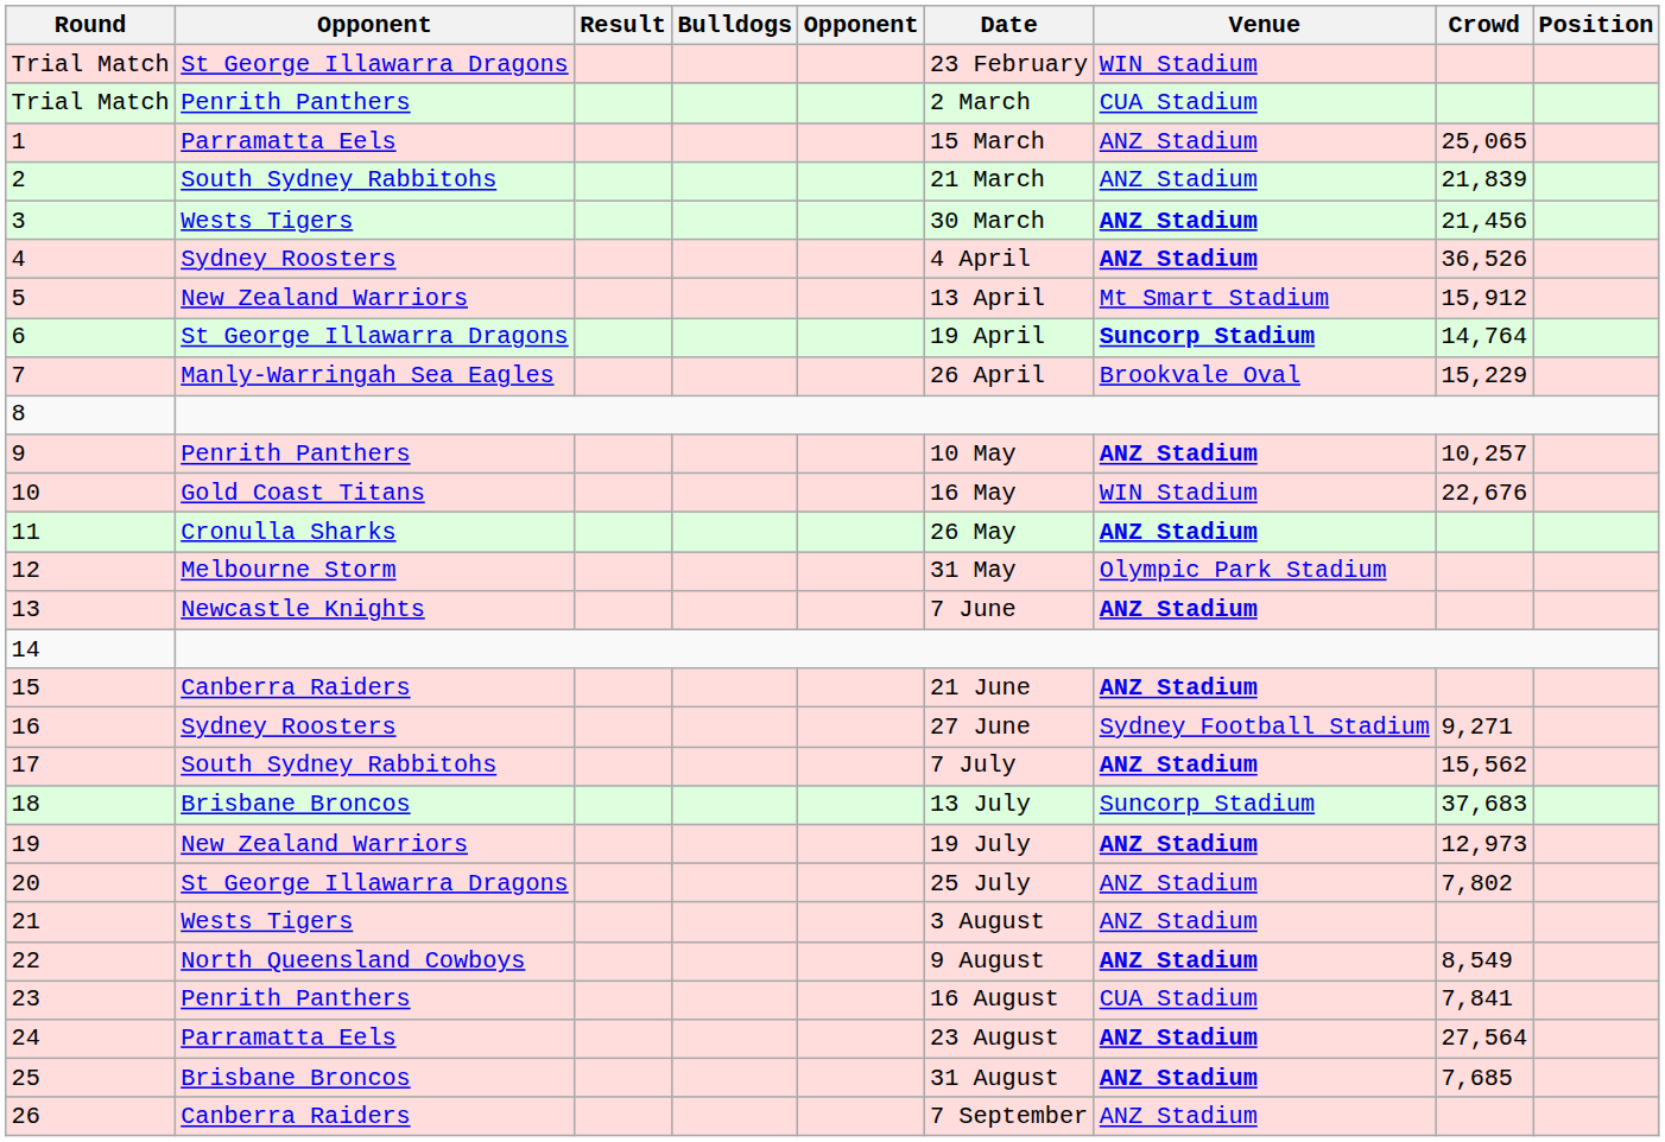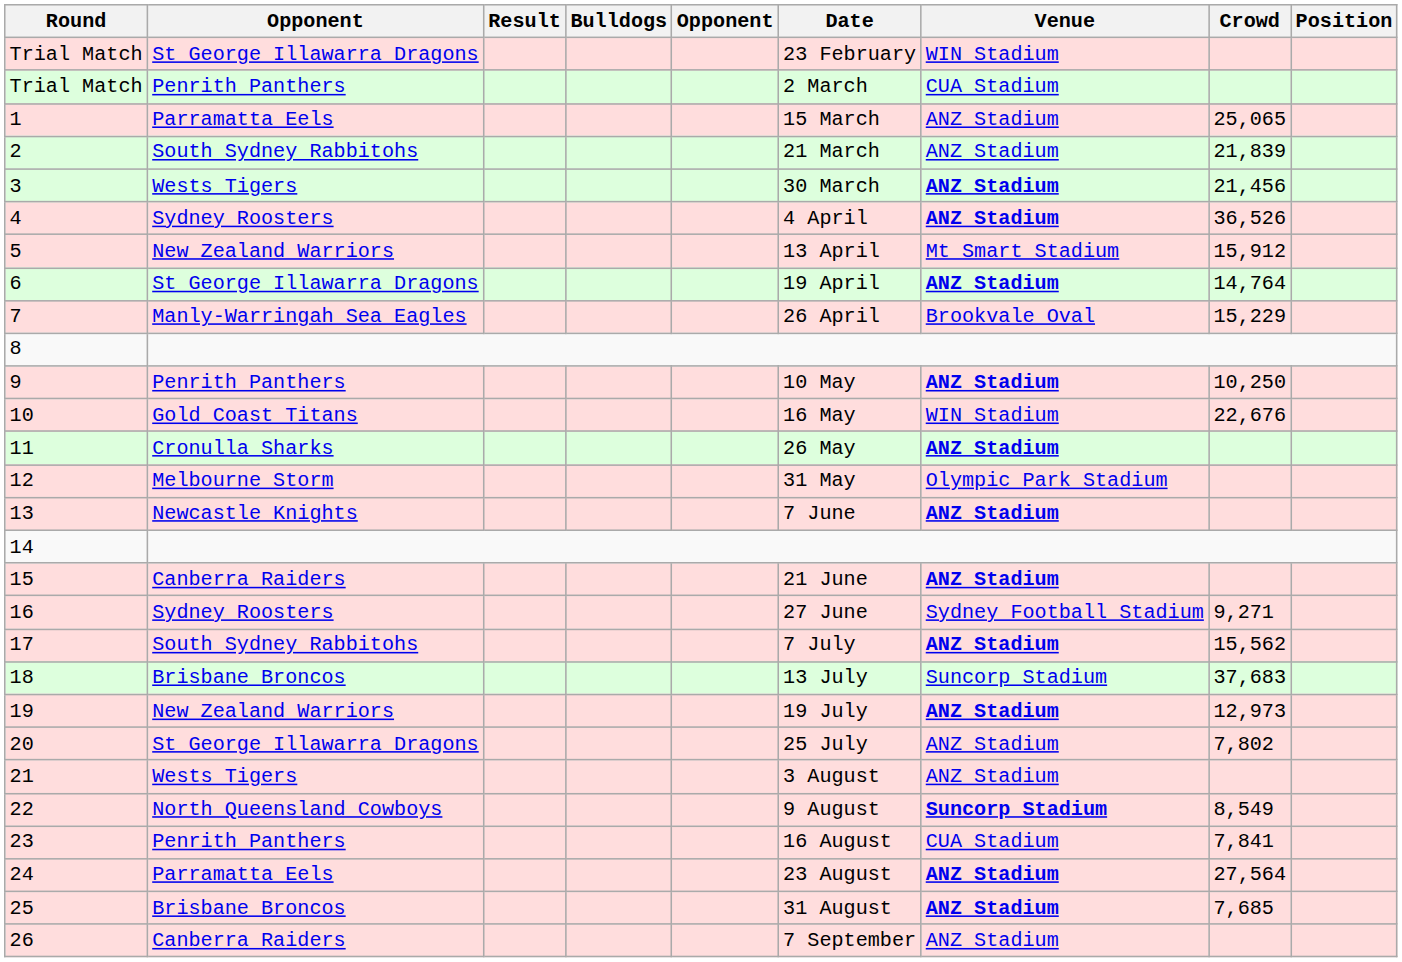 <table class="wikitable" style="text-align:left;">
 <tr>
 <th>Round</th>
 <th>Opponent</th>
 <th>Result</th>
 <th>Bulldogs</th>
 <th>Opponent</th>
 <th>Date</th>
 <th>Venue</th>
 <th>Crowd</th>
 <th>Position</th>
 </tr>
 <tr bgcolor="#ffdddd">
 <td><div>Trial Match</div></td>
 <td><a href='#'>St George Illawarra Dragons</a></td>
 <td></td>
 <td></td>
 <td></td>
 <td>23 February</td>
 <td><a href='#'>WIN Stadium</a></td>
 <td></td>
 <td></td>
 </tr>
 <tr bgcolor="#ddffdd">
 <td><div>Trial Match</div></td>
 <td><a href='#'>Penrith Panthers</a></td>
 <td></td>
 <td></td>
 <td></td>
 <td>2 March</td>
 <td><a href='#'>CUA Stadium</a></td>
 <td></td>
 <td></td>
 </tr>
 <tr bgcolor="#ffdddd">
 <td><div>1</div></td>
 <td><a href='#'>Parramatta Eels</a></td>
 <td></td>
 <td></td>
 <td></td>
 <td>15 March</td>
 <td><a href='#'>ANZ Stadium</a></td>
 <td>25,065</td>
 <td></td>
 </tr>
 <tr bgcolor="#ddffdd">
 <td><div>2</div></td>
 <td><a href='#'>South Sydney Rabbitohs</a></td>
 <td></td>
 <td></td>
 <td></td>
 <td>21 March</td>
 <td><a href='#'>ANZ Stadium</a></td>
 <td>21,839</td>
 <td></td>
 </tr>
 <tr bgcolor="#ddffdd">
 <td><div>3</div></td>
 <td><a href='#'>Wests Tigers</a></td>
 <td></td>
 <td></td>
 <td></td>
 <td>30 March</td>
 <td><strong><a href='#'>ANZ Stadium</a></strong></td>
 <td>21,456</td>
 <td></td>
 </tr>
 <tr bgcolor="#ffdddd">
 <td><div>4</div></td>
 <td><a href='#'>Sydney Roosters</a></td>
 <td></td>
 <td></td>
 <td></td>
 <td>4 April</td>
 <td><strong><a href='#'>ANZ Stadium</a></strong></td>
 <td>36,526</td>
 <td></td>
 </tr>
 <tr bgcolor="#ffdddd">
 <td><div>5</div></td>
 <td><a href='#'>New Zealand Warriors</a></td>
 <td></td>
 <td></td>
 <td></td>
 <td>13 April</td>
 <td><a href='#'>Mt Smart Stadium</a></td>
 <td>15,912</td>
 <td></td>
 </tr>
 <tr bgcolor="#ddffdd">
 <td><div>6</div></td>
 <td><a href='#'>St George Illawarra Dragons</a></td>
 <td></td>
 <td></td>
 <td></td>
 <td>19 April</td>
-<td><strong><a href='#'>Suncorp Stadium</a></strong></td>
+<td><strong><a href='#'>ANZ Stadium</a></strong></td>
 <td>14,764</td>
 <td></td>
 </tr>
 <tr bgcolor="#ffdddd">
 <td><div>7</div></td>
 <td><a href='#'>Manly-Warringah Sea Eagles</a></td>
 <td></td>
 <td></td>
 <td></td>
 <td>26 April</td>
 <td><a href='#'>Brookvale Oval</a></td>
 <td>15,229</td>
 <td></td>
 </tr>
 <tr>
 <td><div>8</div></td>
 <td colspan="8"></td>
 </tr>
 <tr bgcolor="#ffdddd">
 <td><div>9</div></td>
 <td><a href='#'>Penrith Panthers</a></td>
 <td></td>
 <td></td>
 <td></td>
 <td>10 May</td>
 <td><strong><a href='#'>ANZ Stadium</a></strong></td>
-<td>10,257</td>
+<td>10,250</td>
 <td></td>
 </tr>
 <tr bgcolor="#ffdddd">
 <td><div>10</div></td>
 <td><a href='#'>Gold Coast Titans</a></td>
 <td></td>
 <td></td>
 <td></td>
 <td>16 May</td>
 <td><a href='#'>WIN Stadium</a></td>
 <td>22,676</td>
 <td></td>
 </tr>
 <tr bgcolor="#ddffdd">
 <td><div>11</div></td>
 <td><a href='#'>Cronulla Sharks</a></td>
 <td></td>
 <td></td>
 <td></td>
 <td>26 May</td>
 <td><strong><a href='#'>ANZ Stadium</a></strong></td>
 <td></td>
 <td></td>
 </tr>
 <tr bgcolor="#ffdddd">
 <td><div>12</div></td>
 <td><a href='#'>Melbourne Storm</a></td>
 <td></td>
 <td></td>
 <td></td>
 <td>31 May</td>
 <td><a href='#'>Olympic Park Stadium</a></td>
 <td></td>
 <td></td>
 </tr>
 <tr bgcolor="#ffdddd">
 <td><div>13</div></td>
 <td><a href='#'>Newcastle Knights</a></td>
 <td></td>
 <td></td>
 <td></td>
 <td>7 June</td>
 <td><strong><a href='#'>ANZ Stadium</a></strong></td>
 <td></td>
 <td></td>
 </tr>
 <tr>
 <td><div>14</div></td>
 <td colspan="8"></td>
 </tr>
 <tr bgcolor="#ffdddd">
 <td><div>15</div></td>
 <td><a href='#'>Canberra Raiders</a></td>
 <td></td>
 <td></td>
 <td></td>
 <td>21 June</td>
 <td><strong><a href='#'>ANZ Stadium</a></strong></td>
 <td></td>
 <td></td>
 </tr>
 <tr bgcolor="#ffdddd">
 <td><div>16</div></td>
 <td><a href='#'>Sydney Roosters</a></td>
 <td></td>
 <td></td>
 <td></td>
 <td>27 June</td>
 <td><a href='#'>Sydney Football Stadium</a></td>
 <td>9,271</td>
 <td></td>
 </tr>
 <tr bgcolor="#ffdddd">
 <td><div>17</div></td>
 <td><a href='#'>South Sydney Rabbitohs</a></td>
 <td></td>
 <td></td>
 <td></td>
 <td>7 July</td>
 <td><strong><a href='#'>ANZ Stadium</a></strong></td>
 <td>15,562</td>
 <td></td>
 </tr>
 <tr bgcolor="#ddffdd">
 <td><div>18</div></td>
 <td><a href='#'>Brisbane Broncos</a></td>
 <td></td>
 <td></td>
 <td></td>
 <td>13 July</td>
 <td><a href='#'>Suncorp Stadium</a></td>
 <td>37,683</td>
 <td></td>
 </tr>
 <tr bgcolor="#ffdddd">
 <td><div>19</div></td>
 <td><a href='#'>New Zealand Warriors</a></td>
 <td></td>
 <td></td>
 <td></td>
 <td>19 July</td>
 <td><strong><a href='#'>ANZ Stadium</a></strong></td>
 <td>12,973</td>
 <td></td>
 </tr>
 <tr bgcolor="#ffdddd">
 <td><div>20</div></td>
 <td><a href='#'>St George Illawarra Dragons</a></td>
 <td></td>
 <td></td>
 <td></td>
 <td>25 July</td>
 <td><a href='#'>ANZ Stadium</a></td>
 <td>7,802</td>
 <td></td>
 </tr>
 <tr bgcolor="#ffdddd">
 <td><div>21</div></td>
 <td><a href='#'>Wests Tigers</a></td>
 <td></td>
 <td></td>
 <td></td>
 <td>3 August</td>
 <td><a href='#'>ANZ Stadium</a></td>
 <td></td>
 <td></td>
 </tr>
 <tr bgcolor="#ffdddd">
 <td><div>22</div></td>
 <td><a href='#'>North Queensland Cowboys</a></td>
 <td></td>
 <td></td>
 <td></td>
 <td>9 August</td>
-<td><strong><a href='#'>ANZ Stadium</a></strong></td>
+<td><strong><a href='#'>Suncorp Stadium</a></strong></td>
 <td>8,549</td>
 <td></td>
 </tr>
 <tr bgcolor="#ffdddd">
 <td><div>23</div></td>
 <td><a href='#'>Penrith Panthers</a></td>
 <td></td>
 <td></td>
 <td></td>
 <td>16 August</td>
 <td><a href='#'>CUA Stadium</a></td>
 <td>7,841</td>
 <td></td>
 </tr>
 <tr bgcolor="#ffdddd">
 <td><div>24</div></td>
 <td><a href='#'>Parramatta Eels</a></td>
 <td></td>
 <td></td>
 <td></td>
 <td>23 August</td>
 <td><strong><a href='#'>ANZ Stadium</a></strong></td>
 <td>27,564</td>
 <td></td>
 </tr>
 <tr bgcolor="#ffdddd">
 <td><div>25</div></td>
 <td><a href='#'>Brisbane Broncos</a></td>
 <td></td>
 <td></td>
 <td></td>
 <td>31 August</td>
 <td><strong><a href='#'>ANZ Stadium</a></strong></td>
 <td>7,685</td>
 <td></td>
 </tr>
 <tr bgcolor="#ffdddd">
 <td><div>26</div></td>
 <td><a href='#'>Canberra Raiders</a></td>
 <td></td>
 <td></td>
 <td></td>
 <td>7 September</td>
 <td><a href='#'>ANZ Stadium</a></td>
 <td></td>
 <td></td>
 </tr>
 </table>
